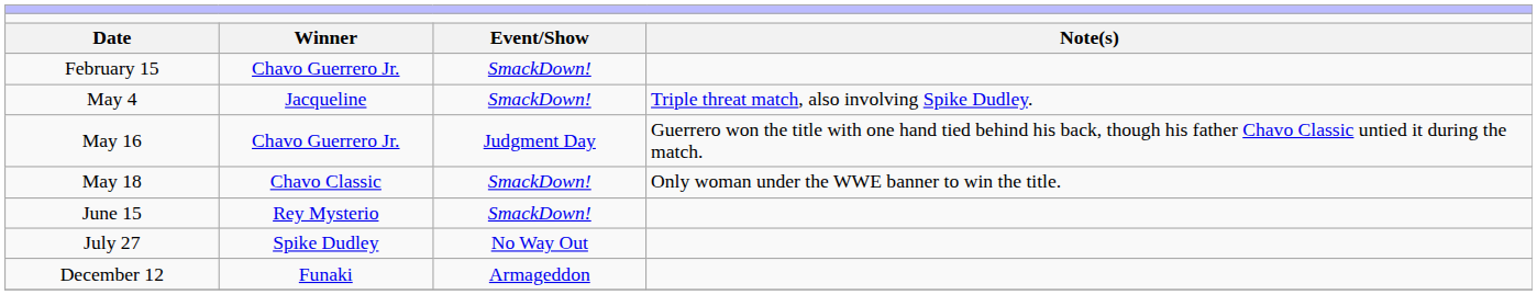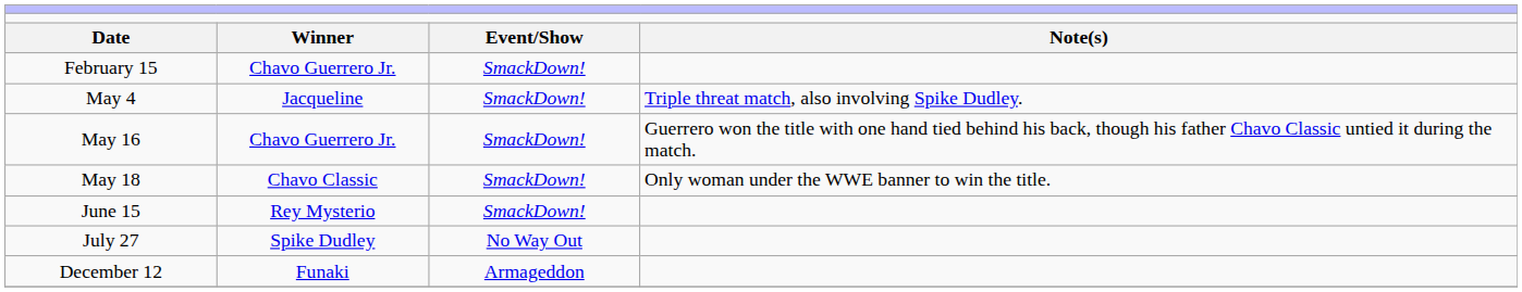 <table class="wikitable" style="text-align:center; width:100%;">
 <tr style="background:#BBF;">
 <td colspan="5"></td>
 </tr>
 <tr>
 <td colspan="5"><strong></strong></td>
 </tr>
 <tr>
 <th width=14%>Date</th>
 <th width=14%>Winner</th>
 <th width=14%>Event/Show</th>
 <th width=58%>Note(s)</th>
 </tr>
 <tr>
 <td>February 15</td>
 <td><a href='#'>Chavo Guerrero Jr.</a></td>
 <td><em><a href='#'>SmackDown!</a></em></td>
 <td></td>
 </tr>
 <tr>
 <td>May 4<br></td>
 <td><a href='#'>Jacqueline</a></td>
 <td><em><a href='#'>SmackDown!</a></em></td>
 <td align=left><a href='#'>Triple threat match</a>, also involving <a href='#'>Spike Dudley</a>.</td>
 </tr>
 <tr>
 <td>May 16</td>
 <td><a href='#'>Chavo Guerrero Jr.</a></td>
-<td><a href='#'>Judgment Day</a></td>
+<td><em><a href='#'>SmackDown!</a></em></td>
 <td align=left>Guerrero won the title with one hand tied behind his back, though his father <a href='#'>Chavo Classic</a> untied it during the match.</td>
 </tr>
 <tr>
 <td>May 18<br></td>
 <td><a href='#'>Chavo Classic</a></td>
 <td><em><a href='#'>SmackDown!</a></em></td>
 <td align=left>Only woman under the WWE banner to win the title.</td>
 </tr>
 <tr>
 <td>June 15<br></td>
 <td><a href='#'>Rey Mysterio</a></td>
 <td><em><a href='#'>SmackDown!</a></em></td>
 <td></td>
 </tr>
 <tr>
 <td>July 27<br></td>
 <td><a href='#'>Spike Dudley</a></td>
 <td><a href='#'>No Way Out</a></td>
 <td></td>
 </tr>
 <tr>
 <td>December 12</td>
 <td><a href='#'>Funaki</a></td>
 <td><a href='#'>Armageddon</a></td>
 <td></td>
 </tr>
 <tr>
 </tr>
 </table>
